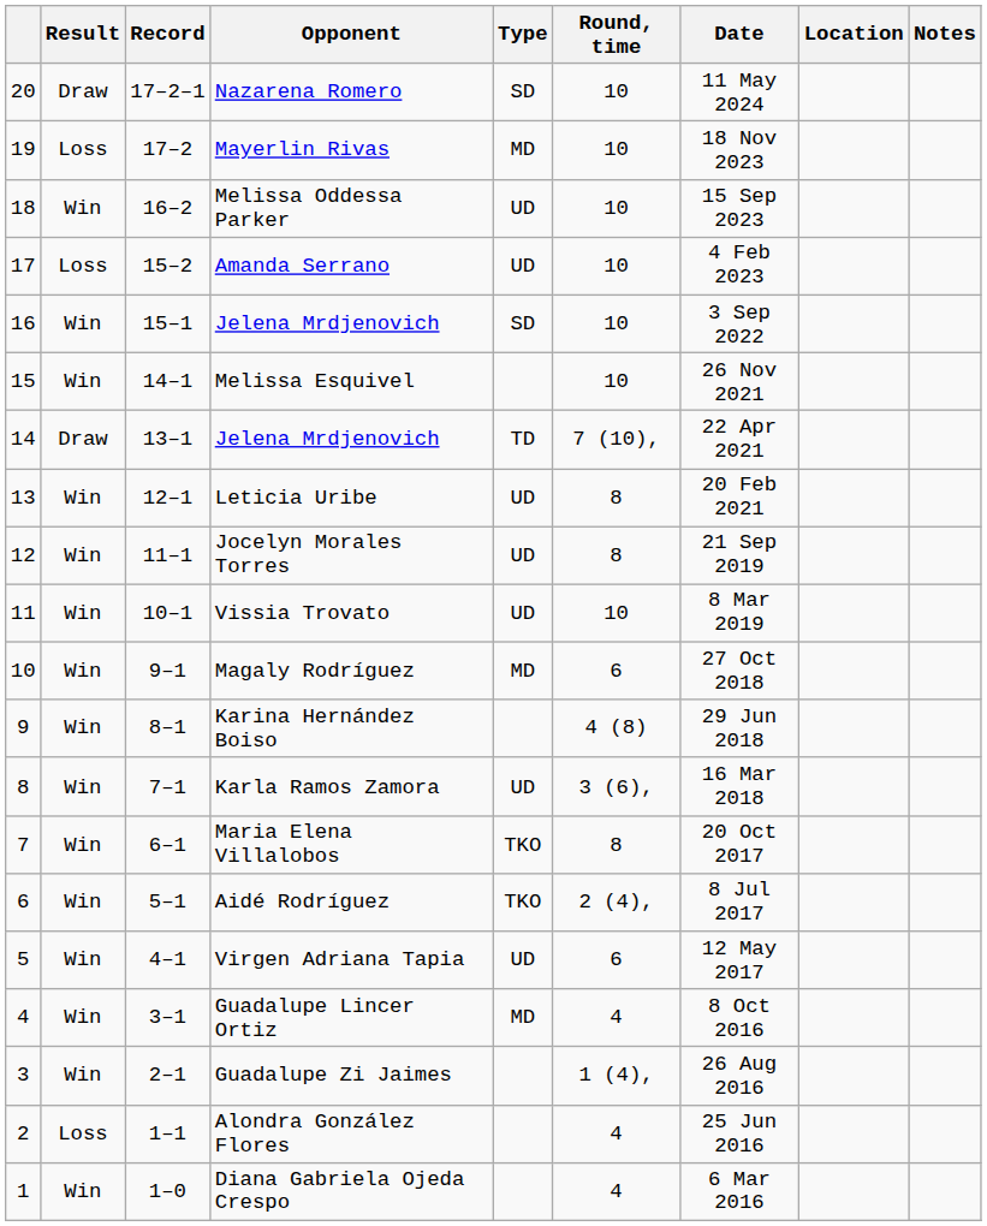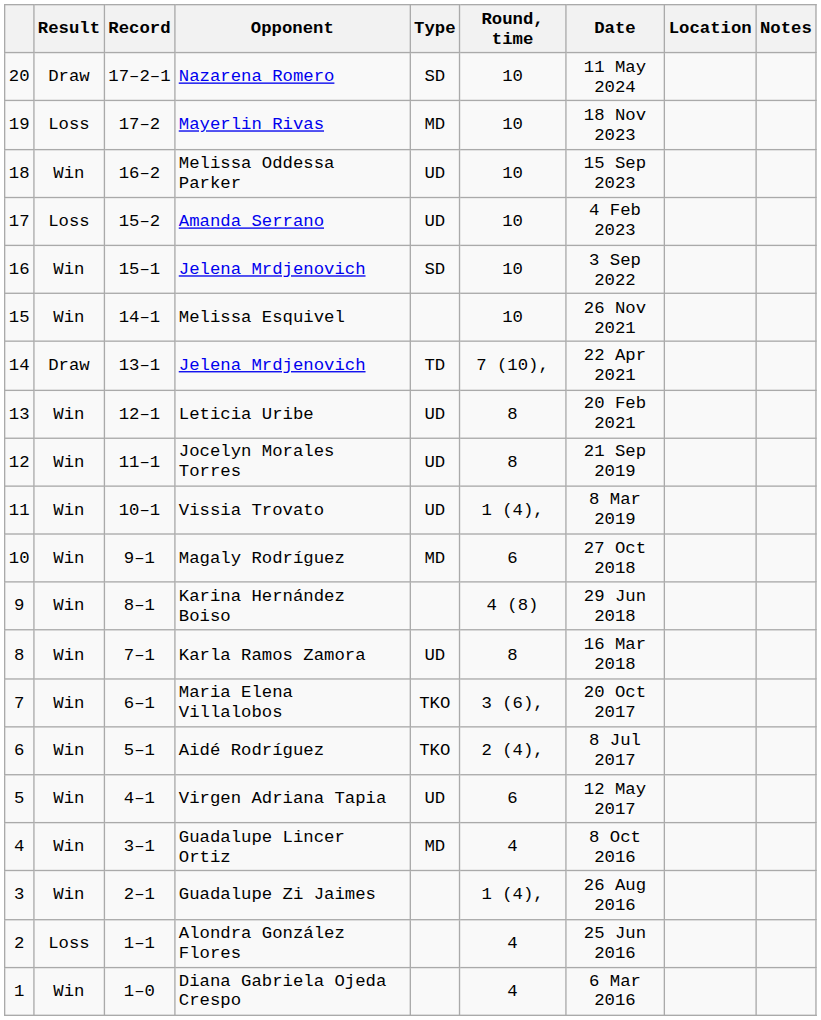 <table class="wikitable" style="text-align:center">
 <tr>
 <th></th>
 <th>Result</th>
 <th>Record</th>
 <th>Opponent</th>
 <th>Type</th>
 <th>Round, time</th>
 <th>Date</th>
 <th>Location</th>
 <th>Notes</th>
 </tr>
 <tr>
 <td>20</td>
 <td>Draw</td>
 <td>17–2–1</td>
 <td align=left> <a href='#'>Nazarena Romero</a></td>
 <td>SD</td>
 <td>10</td>
 <td>11 May 2024</td>
 <td align=left></td>
 <td style="text-align:left;"></td>
 </tr>
 <tr>
 <td>19</td>
 <td>Loss</td>
 <td>17–2</td>
 <td align=left> <a href='#'>Mayerlin Rivas</a></td>
 <td>MD</td>
 <td>10</td>
 <td>18 Nov 2023</td>
 <td align=left></td>
 <td style="text-align:left;"></td>
 </tr>
 <tr>
 <td>18</td>
 <td>Win</td>
 <td>16–2</td>
 <td align=left> Melissa Oddessa Parker</td>
 <td>UD</td>
 <td>10</td>
 <td>15 Sep 2023</td>
 <td align=left></td>
 <td></td>
 </tr>
 <tr>
 <td>17</td>
 <td>Loss</td>
 <td>15–2</td>
 <td align=left> <a href='#'>Amanda Serrano</a></td>
 <td>UD</td>
 <td>10</td>
 <td>4 Feb 2023</td>
 <td align=left></td>
 <td align=left></td>
 </tr>
 <tr>
 <td>16</td>
 <td>Win</td>
 <td>15–1</td>
 <td align=left> <a href='#'>Jelena Mrdjenovich</a></td>
 <td>SD</td>
 <td>10</td>
 <td>3 Sep 2022</td>
 <td align=left></td>
 <td align=left></td>
 </tr>
 <tr>
 <td>15</td>
 <td>Win</td>
 <td>14–1</td>
 <td align=left> Melissa Esquivel</td>
 <td></td>
 <td>10</td>
 <td>26 Nov 2021</td>
 <td align=left></td>
 <td align=left></td>
 </tr>
 <tr>
 <td>14</td>
 <td>Draw</td>
 <td>13–1</td>
 <td align=left> <a href='#'>Jelena Mrdjenovich</a></td>
 <td>TD</td>
 <td>7 (10), </td>
 <td>22 Apr 2021</td>
 <td align=left></td>
 <td align=left></td>
 </tr>
 <tr>
 <td>13</td>
 <td>Win</td>
 <td>12–1</td>
 <td align=left> Leticia Uribe</td>
 <td>UD</td>
 <td>8</td>
 <td>20 Feb 2021</td>
 <td align=left></td>
 <td></td>
 </tr>
 <tr>
 <td>12</td>
 <td>Win</td>
 <td>11–1</td>
 <td align=left> Jocelyn Morales Torres</td>
 <td>UD</td>
 <td>8</td>
 <td>21 Sep 2019</td>
 <td align=left></td>
 <td></td>
 </tr>
 <tr>
 <td>11</td>
 <td>Win</td>
 <td>10–1</td>
 <td align=left> Vissia Trovato</td>
 <td>UD</td>
-<td>10</td>
+<td>1 (4), </td>
 <td>8 Mar 2019</td>
 <td align=left></td>
 <td align=left></td>
 </tr>
 <tr>
 <td>10</td>
 <td>Win</td>
 <td>9–1</td>
 <td align=left> Magaly Rodríguez</td>
 <td>MD</td>
 <td>6</td>
 <td>27 Oct 2018</td>
 <td align=left></td>
 <td></td>
 </tr>
 <tr>
 <td>9</td>
 <td>Win</td>
 <td>8–1</td>
 <td align=left> Karina Hernández Boiso</td>
 <td></td>
 <td>4 (8)</td>
 <td>29 Jun 2018</td>
 <td align=left></td>
 <td align=left></td>
 </tr>
 <tr>
 <td>8</td>
 <td>Win</td>
 <td>7–1</td>
 <td align=left> Karla Ramos Zamora</td>
 <td>UD</td>
-<td>3 (6), </td>
+<td>8</td>
 <td>16 Mar 2018</td>
 <td align=left></td>
 <td></td>
 </tr>
 <tr>
 <td>7</td>
 <td>Win</td>
 <td>6–1</td>
 <td align=left> Maria Elena Villalobos</td>
 <td>TKO</td>
-<td>8</td>
+<td>3 (6), </td>
 <td>20 Oct 2017</td>
 <td align=left></td>
 <td></td>
 </tr>
 <tr>
 <td>6</td>
 <td>Win</td>
 <td>5–1</td>
 <td align=left> Aidé Rodríguez</td>
 <td>TKO</td>
 <td>2 (4), </td>
 <td>8 Jul 2017</td>
 <td align=left></td>
 <td></td>
 </tr>
 <tr>
 <td>5</td>
 <td>Win</td>
 <td>4–1</td>
 <td align=left> Virgen Adriana Tapia</td>
 <td>UD</td>
 <td>6</td>
 <td>12 May 2017</td>
 <td align=left></td>
 <td></td>
 </tr>
 <tr>
 <td>4</td>
 <td>Win</td>
 <td>3–1</td>
 <td align=left> Guadalupe Lincer Ortiz</td>
 <td>MD</td>
 <td>4</td>
 <td>8 Oct 2016</td>
 <td align=left></td>
 <td></td>
 </tr>
 <tr>
 <td>3</td>
 <td>Win</td>
 <td>2–1</td>
 <td align=left> Guadalupe Zi Jaimes</td>
 <td></td>
 <td>1 (4), </td>
 <td>26 Aug 2016</td>
 <td align=left></td>
 <td></td>
 </tr>
 <tr>
 <td>2</td>
 <td>Loss</td>
 <td>1–1</td>
 <td align=left> Alondra González Flores</td>
 <td></td>
 <td>4</td>
 <td>25 Jun 2016</td>
 <td align=left></td>
 <td></td>
 </tr>
 <tr>
 <td>1</td>
 <td>Win</td>
 <td>1–0</td>
 <td align=left> Diana Gabriela Ojeda Crespo</td>
 <td></td>
 <td>4</td>
 <td>6 Mar 2016</td>
 <td align=left></td>
 <td></td>
 </tr>
 <tr>
 </tr>
 </table>
